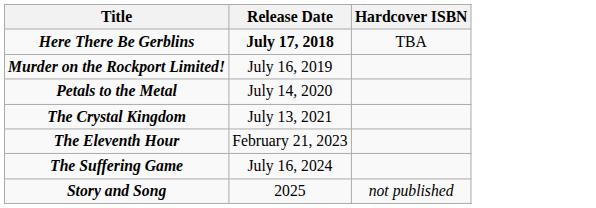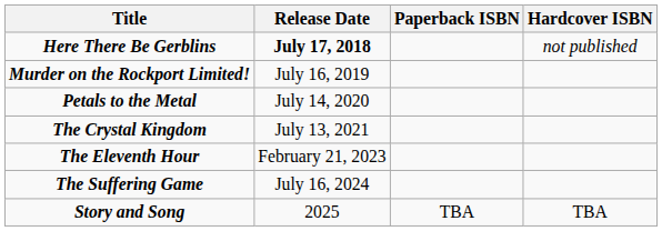 <table class="wikitable" style="text-align: center">
 <tr>
 <th>Title</th>
 <th>Release Date</th>
+<th>Paperback ISBN</th>
 <th>Hardcover ISBN</th>
 </tr>
 <tr>
 <td><strong><em>Here There Be Gerblins</em></strong></td>
 <td><strong>July 17, 2018</strong></td>
-<td>TBA</td>
+<td></td>
+<td><em>not published</em></td>
 </tr>
 <tr>
 <td><strong><em>Murder on the Rockport Limited!</em></strong></td>
 <td>July 16, 2019</td>
+<td></td>
 <td></td>
 </tr>
 <tr>
 <td><strong><em>Petals to the Metal</em></strong></td>
 <td>July 14, 2020</td>
 <td></td>
+<td></td>
 </tr>
 <tr>
 <td><strong><em>The Crystal Kingdom</em></strong></td>
 <td>July 13, 2021</td>
+<td></td>
 <td></td>
 </tr>
 <tr>
 <td><strong><em>The Eleventh Hour</em></strong></td>
 <td>February 21, 2023</td>
 <td></td>
+<td></td>
 </tr>
 <tr>
 <td><strong><em>The Suffering Game</em></strong></td>
 <td>July 16, 2024</td>
 <td></td>
+<td></td>
 </tr>
 <tr>
 <td><strong><em>Story and Song</em></strong></td>
 <td>2025</td>
-<td><em>not published</em></td>
+<td>TBA</td>
+<td>TBA</td>
 </tr>
 </table>
